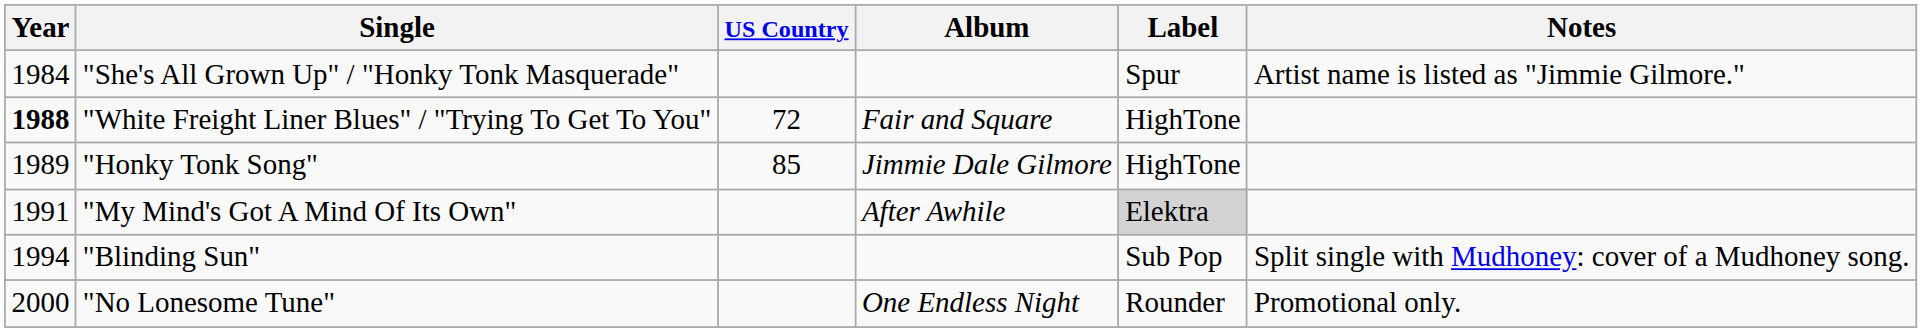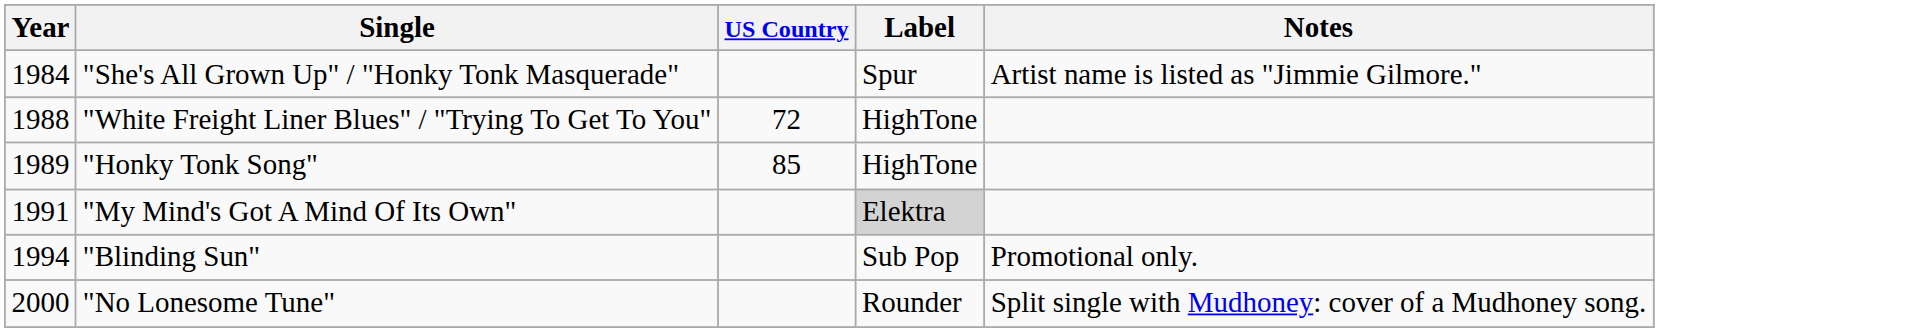 <table class="wikitable">
 <tr>
 <th>Year</th>
 <th>Single</th>
 <th><small><a href='#'>US Country</a></small></th>
-<th>Album</th>
 <th>Label</th>
 <th>Notes</th>
 </tr>
 <tr>
 <td>1984</td>
 <td>"She's All Grown Up" / "Honky Tonk Masquerade"</td>
 <td align="center"></td>
-<td></td>
 <td>Spur</td>
 <td>Artist name is listed as "Jimmie Gilmore."</td>
 </tr>
 <tr>
-<td><strong>1988</strong></td>
+<td>1988</td>
 <td>"White Freight Liner Blues" / "Trying To Get To You"</td>
 <td align="center">72</td>
-<td><em>Fair and Square</em></td>
 <td>HighTone</td>
 <td></td>
 </tr>
 <tr>
 <td>1989</td>
 <td>"Honky Tonk Song"</td>
 <td align="center">85</td>
-<td><em>Jimmie Dale Gilmore</em></td>
 <td>HighTone</td>
 <td></td>
 </tr>
 <tr>
 <td>1991</td>
 <td>"My Mind's Got A Mind Of Its Own"</td>
 <td align="center"></td>
-<td><em>After Awhile</em></td>
 <td style="background: lightgrey;">Elektra</td>
 <td></td>
 </tr>
 <tr>
 <td>1994</td>
 <td>"Blinding Sun"</td>
 <td align="center"></td>
-<td></td>
 <td>Sub Pop</td>
-<td>Split single with <a href='#'>Mudhoney</a>: cover of a Mudhoney song.</td>
+<td>Promotional only.</td>
 </tr>
 <tr>
 <td>2000</td>
 <td>"No Lonesome Tune"</td>
 <td align="center"></td>
-<td><em>One Endless Night</em></td>
 <td>Rounder</td>
-<td>Promotional only.</td>
+<td>Split single with <a href='#'>Mudhoney</a>: cover of a Mudhoney song.</td>
 </tr>
 </table>
